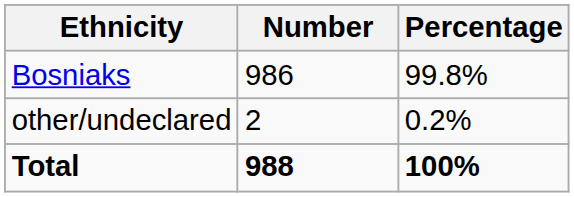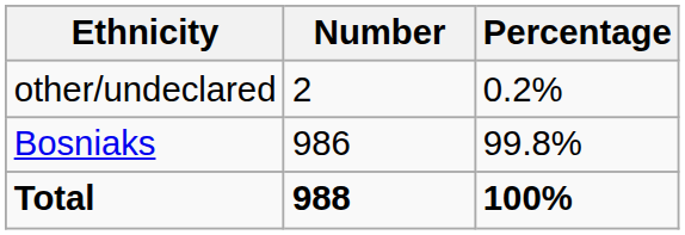 <table class="wikitable">
 <tr>
 <th width="100px">Ethnicity</th>
 <th width="80px">Number</th>
 <th width="80px">Percentage</th>
 </tr>
 <tr>
+<td>other/undeclared</td>
+<td>2</td>
+<td>0.2%</td>
+</tr>
+<tr>
 <td><a href='#'>Bosniaks</a></td>
 <td>986</td>
 <td>99.8%</td>
-</tr>
-<tr>
-<td>other/undeclared</td>
-<td>2</td>
-<td>0.2%</td>
 </tr>
 <tr>
 <td><strong>Total</strong></td>
 <td><strong>988</strong></td>
 <td><strong>100%</strong></td>
 </tr>
 </table>
